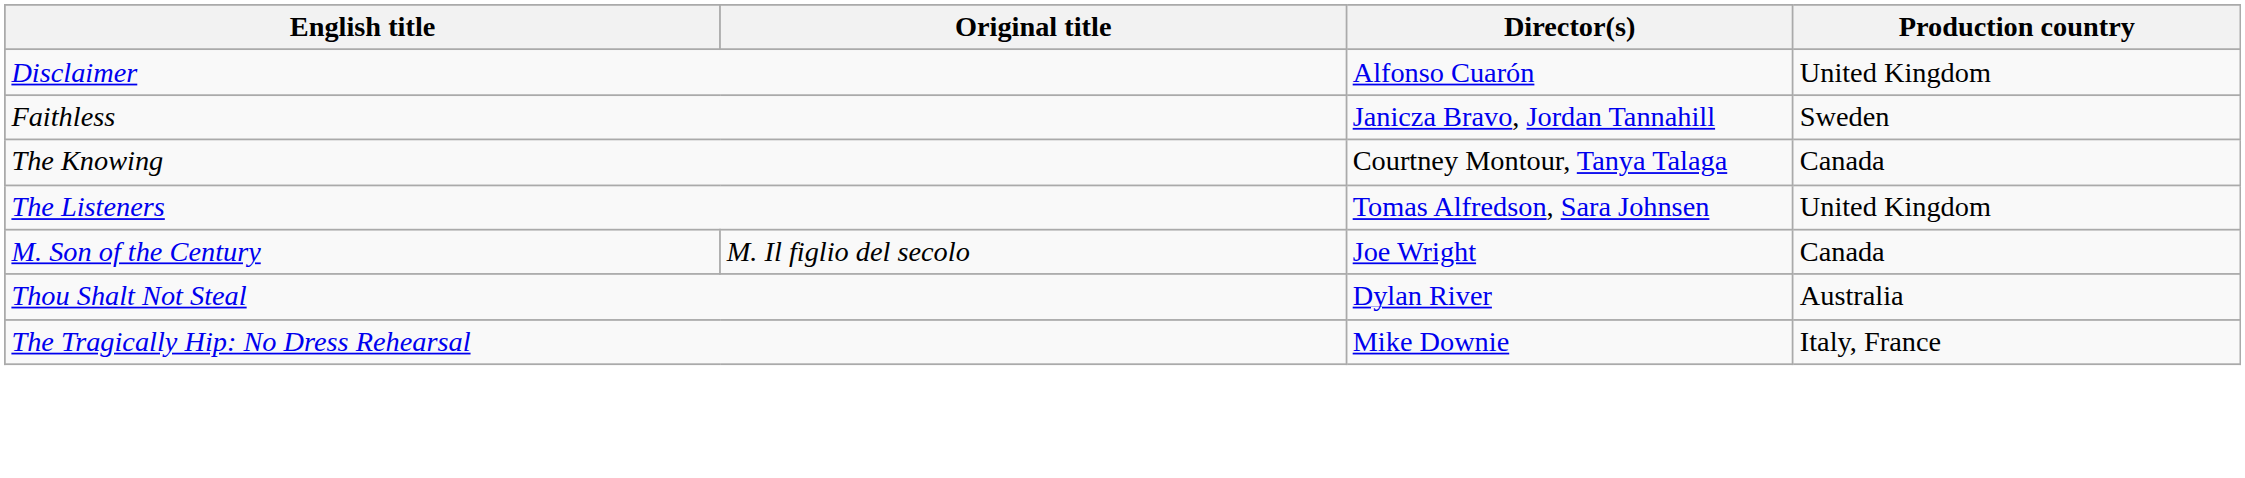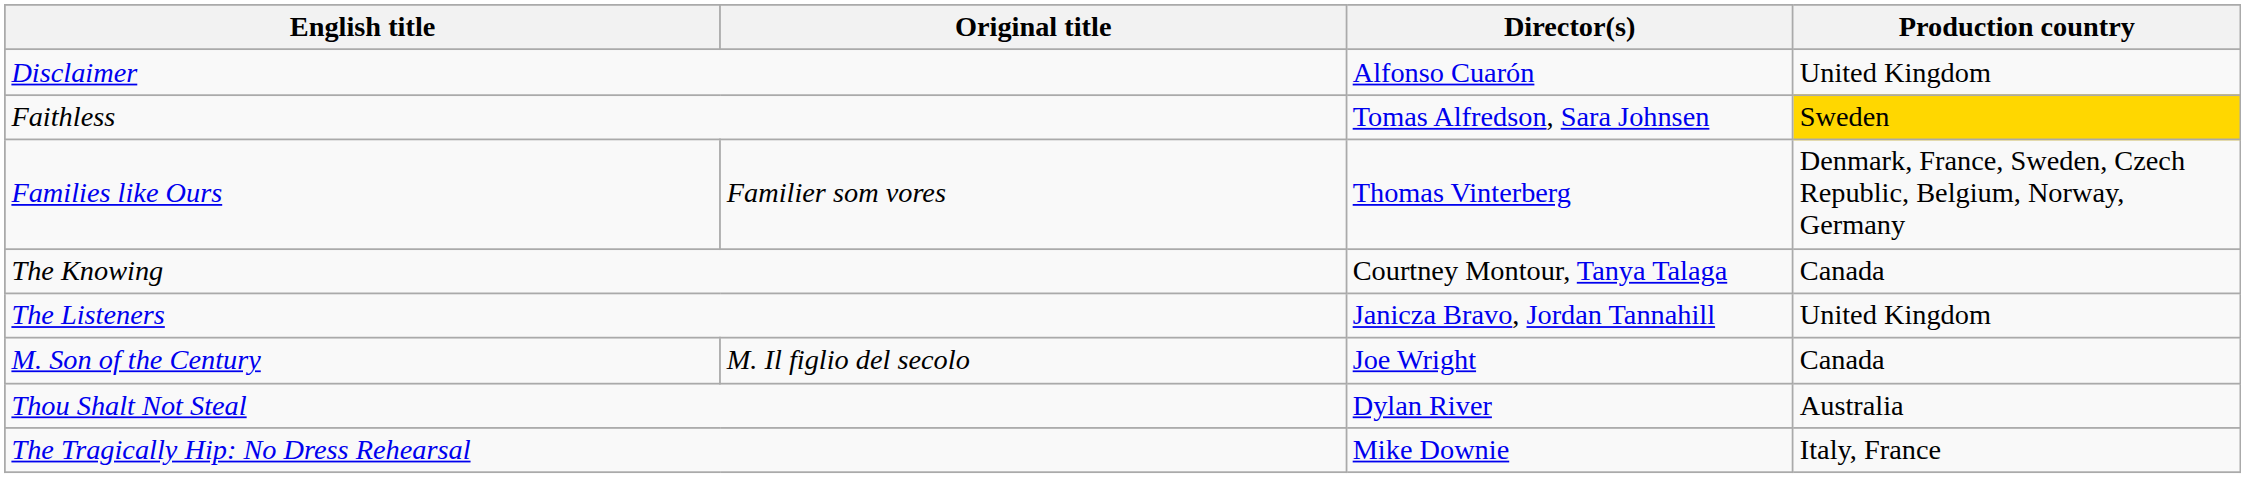 <table class="sortable wikitable" width="100%" cellpadding="5">
 <tr>
 <th scope="col" width="32%">English title</th>
 <th scope="col" width="28%">Original title</th>
 <th scope="col" width="20%">Director(s)</th>
 <th scope="col" width="20%">Production country</th>
 </tr>
 <tr>
 <td colspan=2><em><a href='#'>Disclaimer</a></em></td>
 <td><a href='#'>Alfonso Cuarón</a></td>
 <td>United Kingdom</td>
 </tr>
 <tr>
 <td colspan=2><em>Faithless</em></td>
-<td><a href='#'>Janicza Bravo</a>, <a href='#'>Jordan Tannahill</a></td>
-<td>Sweden</td>
+<td><a href='#'>Tomas Alfredson</a>, <a href='#'>Sara Johnsen</a></td>
+<td style="background: gold;">Sweden</td>
+</tr>
+<tr>
+<td><em><a href='#'>Families like Ours</a></em></td>
+<td><em>Familier som vores</em></td>
+<td><a href='#'>Thomas Vinterberg</a></td>
+<td>Denmark, France, Sweden, Czech Republic, Belgium, Norway, Germany</td>
 </tr>
 <tr>
 <td colspan=2><em>The Knowing</em></td>
 <td>Courtney Montour, <a href='#'>Tanya Talaga</a></td>
 <td>Canada</td>
 </tr>
 <tr>
 <td colspan=2><em><a href='#'>The Listeners</a></em></td>
-<td><a href='#'>Tomas Alfredson</a>, <a href='#'>Sara Johnsen</a></td>
+<td><a href='#'>Janicza Bravo</a>, <a href='#'>Jordan Tannahill</a></td>
 <td>United Kingdom</td>
 </tr>
 <tr>
 <td><em><a href='#'>M. Son of the Century</a></em></td>
 <td><em>M. Il figlio del secolo</em></td>
 <td><a href='#'>Joe Wright</a></td>
 <td>Canada</td>
 </tr>
 <tr>
 <td colspan=2><em><a href='#'>Thou Shalt Not Steal</a></em></td>
 <td><a href='#'>Dylan River</a></td>
 <td>Australia</td>
 </tr>
 <tr>
 <td colspan=2><em><a href='#'>The Tragically Hip: No Dress Rehearsal</a></em></td>
 <td><a href='#'>Mike Downie</a></td>
 <td>Italy, France</td>
 </tr>
 </table>
